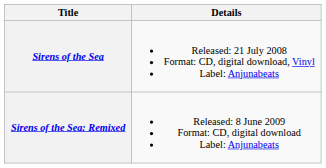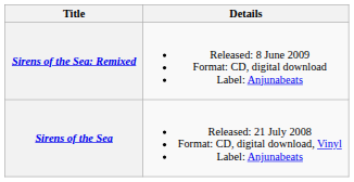 <table class="wikitable plainrowheaders" style="text-align:center;" border="1">
 <tr>
 <th scope="col" style="width:12em;">Title</th>
 <th scope="col" style="width:18em;">Details</th>
 </tr>
 <tr>
+<th scope="row"><em><a href='#'>Sirens of the Sea: Remixed</a></em></th>
+<td><br><ul><li>Released: 8 June 2009</li><li>Format: CD, digital download</li><li>Label: <a href='#'>Anjunabeats</a></li></ul></td>
+</tr>
+<tr>
 <th scope="row"><em><a href='#'>Sirens of the Sea</a></em></th>
 <td><br><ul><li>Released: 21 July 2008</li><li>Format: CD, digital download, <a href='#'>Vinyl</a></li><li>Label: <a href='#'>Anjunabeats</a></li></ul></td>
 </tr>
-<tr>
-<th scope="row"><em><a href='#'>Sirens of the Sea: Remixed</a></em></th>
-<td><br><ul><li>Released: 8 June 2009</li><li>Format: CD, digital download</li><li>Label: <a href='#'>Anjunabeats</a></li></ul></td>
-</tr>
 </table>
